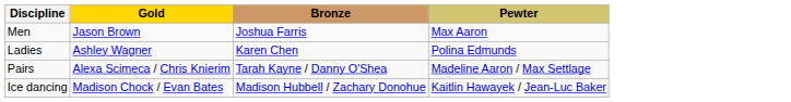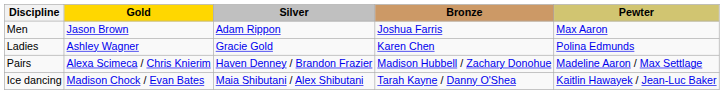 <table class="wikitable">
 <tr>
 <th>Discipline</th>
 <td align=center bgcolor=gold><strong>Gold</strong></td>
+<td align=center bgcolor=silver><strong>Silver</strong></td>
 <td align=center bgcolor=cc9966><strong>Bronze</strong></td>
 <td align=center bgcolor=d1c571><strong>Pewter</strong></td>
 </tr>
 <tr>
 <td>Men</td>
 <td><a href='#'>Jason Brown</a></td>
+<td><a href='#'>Adam Rippon</a></td>
 <td><a href='#'>Joshua Farris</a></td>
 <td><a href='#'>Max Aaron</a></td>
 </tr>
 <tr>
 <td>Ladies</td>
 <td><a href='#'>Ashley Wagner</a></td>
+<td><a href='#'>Gracie Gold</a></td>
 <td><a href='#'>Karen Chen</a></td>
 <td><a href='#'>Polina Edmunds</a></td>
 </tr>
 <tr>
 <td>Pairs</td>
 <td><a href='#'>Alexa Scimeca</a> / <a href='#'>Chris Knierim</a></td>
-<td><a href='#'>Tarah Kayne</a> / <a href='#'>Danny O'Shea</a></td>
+<td><a href='#'>Haven Denney</a> / <a href='#'>Brandon Frazier</a></td>
+<td><a href='#'>Madison Hubbell</a> / <a href='#'>Zachary Donohue</a></td>
 <td><a href='#'>Madeline Aaron</a> / <a href='#'>Max Settlage</a></td>
 </tr>
 <tr>
 <td>Ice dancing</td>
 <td><a href='#'>Madison Chock</a> / <a href='#'>Evan Bates</a></td>
-<td><a href='#'>Madison Hubbell</a> / <a href='#'>Zachary Donohue</a></td>
+<td><a href='#'>Maia Shibutani</a> / <a href='#'>Alex Shibutani</a></td>
+<td><a href='#'>Tarah Kayne</a> / <a href='#'>Danny O'Shea</a></td>
 <td><a href='#'>Kaitlin Hawayek</a> / <a href='#'>Jean-Luc Baker</a></td>
 </tr>
 </table>
